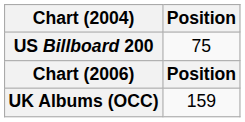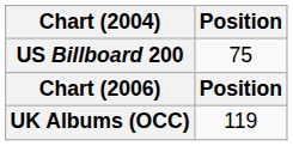 <table class="wikitable plainrowheaders" style="text-align:center">
 <tr>
 <th scope="col">Chart (2004)</th>
 <th scope="col">Position</th>
 </tr>
 <tr>
 <th scope="row">US <em>Billboard</em> 200</th>
 <td>75</td>
 </tr>
 <tr>
 <th scope="col">Chart (2006)</th>
 <th scope="col">Position</th>
 </tr>
 <tr>
 <th scope="row">UK Albums (OCC)</th>
-<td>159</td>
+<td>119</td>
 </tr>
 </table>
